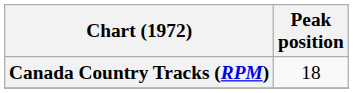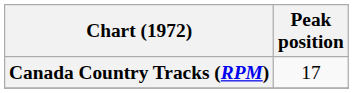 <table class="wikitable sortable plainrowheaders" style="text-align:center">
 <tr>
 <th scope="col">Chart (1972)</th>
 <th scope="col">Peak<br>position</th>
 </tr>
 <tr>
 <th scope="row">Canada Country Tracks (<em><a href='#'>RPM</a></em>)</th>
-<td align="center">18</td>
+<td align="center">17</td>
 </tr>
 <tr>
 </tr>
 <tr>
 </tr>
 </table>
